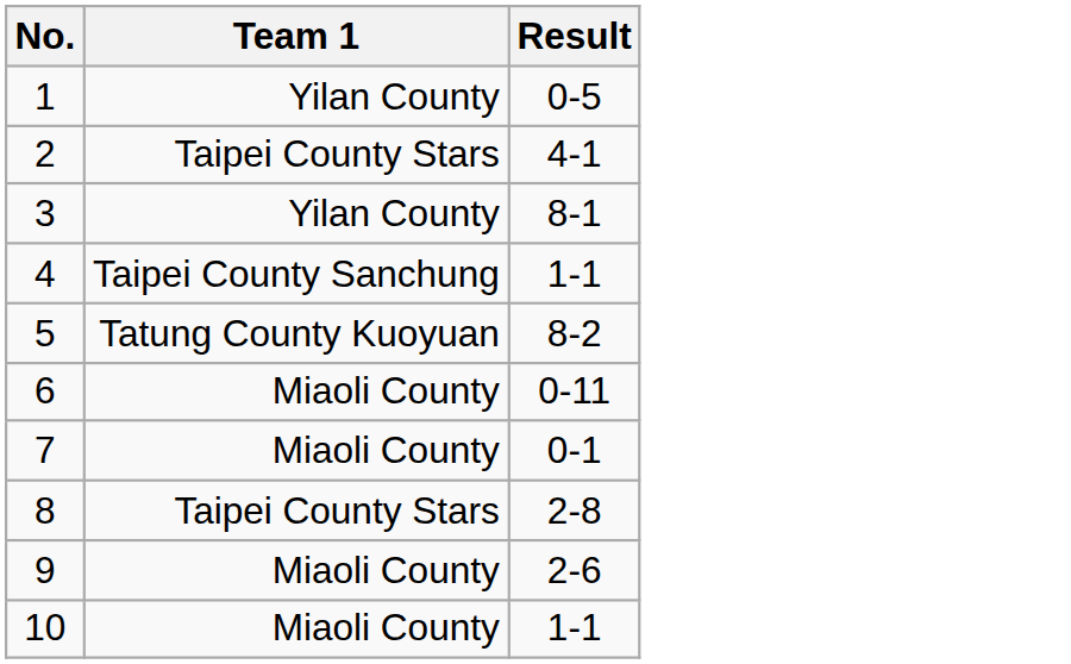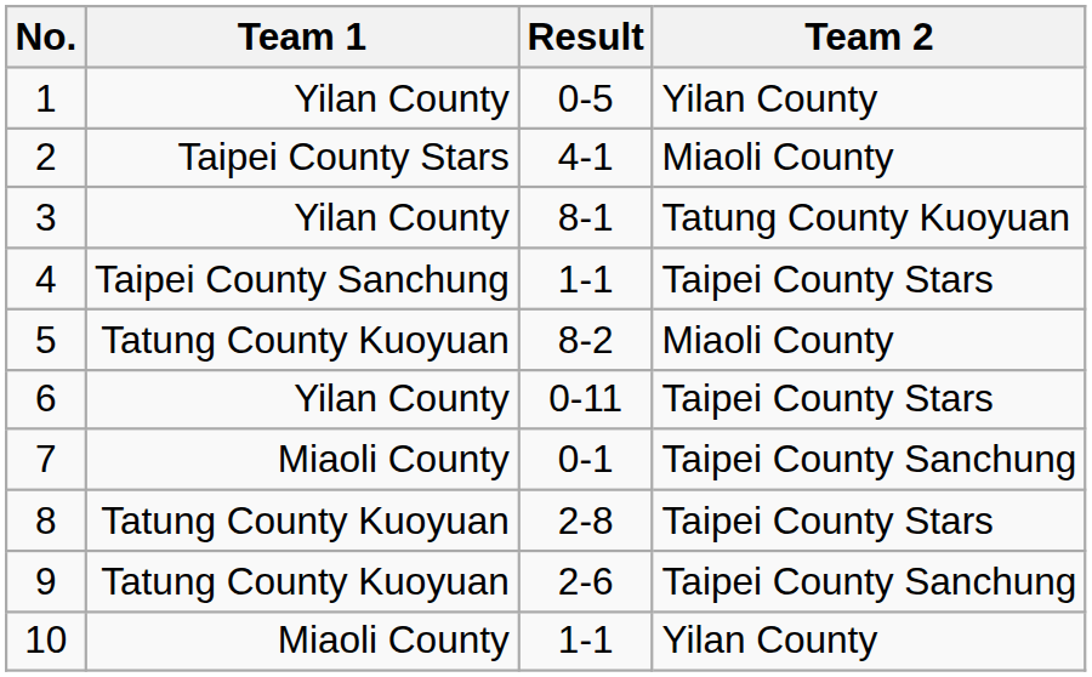 <table class="wikitable" style="font-size: 90%; text-align: center;">
 <tr>
 <th>No.</th>
 <th>Team 1</th>
 <th>Result</th>
+<th>Team 2</th>
 </tr>
 <tr>
 <td>1</td>
 <td align="right">Yilan County</td>
 <td>0-5</td>
+<td align="left">Yilan County</td>
 </tr>
 <tr>
 <td>2</td>
 <td align="right">Taipei County Stars</td>
 <td>4-1</td>
+<td align="left">Miaoli County</td>
 </tr>
 <tr>
 <td>3</td>
 <td align="right">Yilan County</td>
 <td>8-1</td>
+<td align="left">Tatung County Kuoyuan</td>
 </tr>
 <tr>
 <td>4</td>
 <td align="right">Taipei County Sanchung</td>
 <td>1-1</td>
+<td align="left">Taipei County Stars</td>
 </tr>
 <tr>
 <td>5</td>
 <td align="right">Tatung County Kuoyuan</td>
 <td>8-2</td>
+<td align="left">Miaoli County</td>
 </tr>
 <tr>
 <td>6</td>
-<td align="right">Miaoli County</td>
+<td align="right">Yilan County</td>
 <td>0-11</td>
+<td align="left">Taipei County Stars</td>
 </tr>
 <tr>
 <td>7</td>
 <td align="right">Miaoli County</td>
 <td>0-1</td>
+<td align="left">Taipei County Sanchung</td>
 </tr>
 <tr>
 <td>8</td>
-<td align="right">Taipei County Stars</td>
+<td align="right">Tatung County Kuoyuan</td>
 <td>2-8</td>
+<td align="left">Taipei County Stars</td>
 </tr>
 <tr>
 <td>9</td>
-<td align="right">Miaoli County</td>
+<td align="right">Tatung County Kuoyuan</td>
 <td>2-6</td>
+<td align="left">Taipei County Sanchung</td>
 </tr>
 <tr>
 <td>10</td>
 <td align="right">Miaoli County</td>
 <td>1-1</td>
+<td align="left">Yilan County</td>
 </tr>
 </table>
